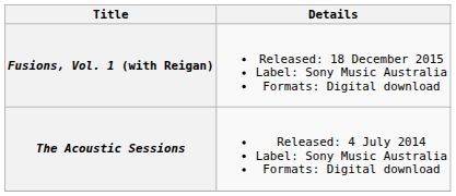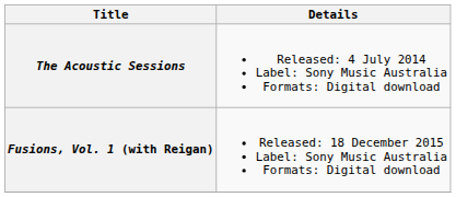 <table class="wikitable plainrowheaders" style="text-align:center;">
 <tr>
 <th scope="col">Title</th>
 <th scope="col">Details</th>
 </tr>
 <tr>
+<th scope="row"><em>The Acoustic Sessions</em></th>
+<td><br><ul><li>Released: 4 July 2014</li><li>Label: Sony Music Australia</li><li>Formats: Digital download</li></ul></td>
+</tr>
+<tr>
 <th scope="row"><em>Fusions, Vol. 1</em> <span>(with Reigan)</span></th>
 <td><br><ul><li>Released: 18 December 2015</li><li>Label: Sony Music Australia</li><li>Formats: Digital download</li></ul></td>
 </tr>
 <tr>
-<th scope="row"><em>The Acoustic Sessions</em></th>
-<td><br><ul><li>Released: 4 July 2014</li><li>Label: Sony Music Australia</li><li>Formats: Digital download</li></ul></td>
-</tr>
-<tr>
 </tr>
 </table>
